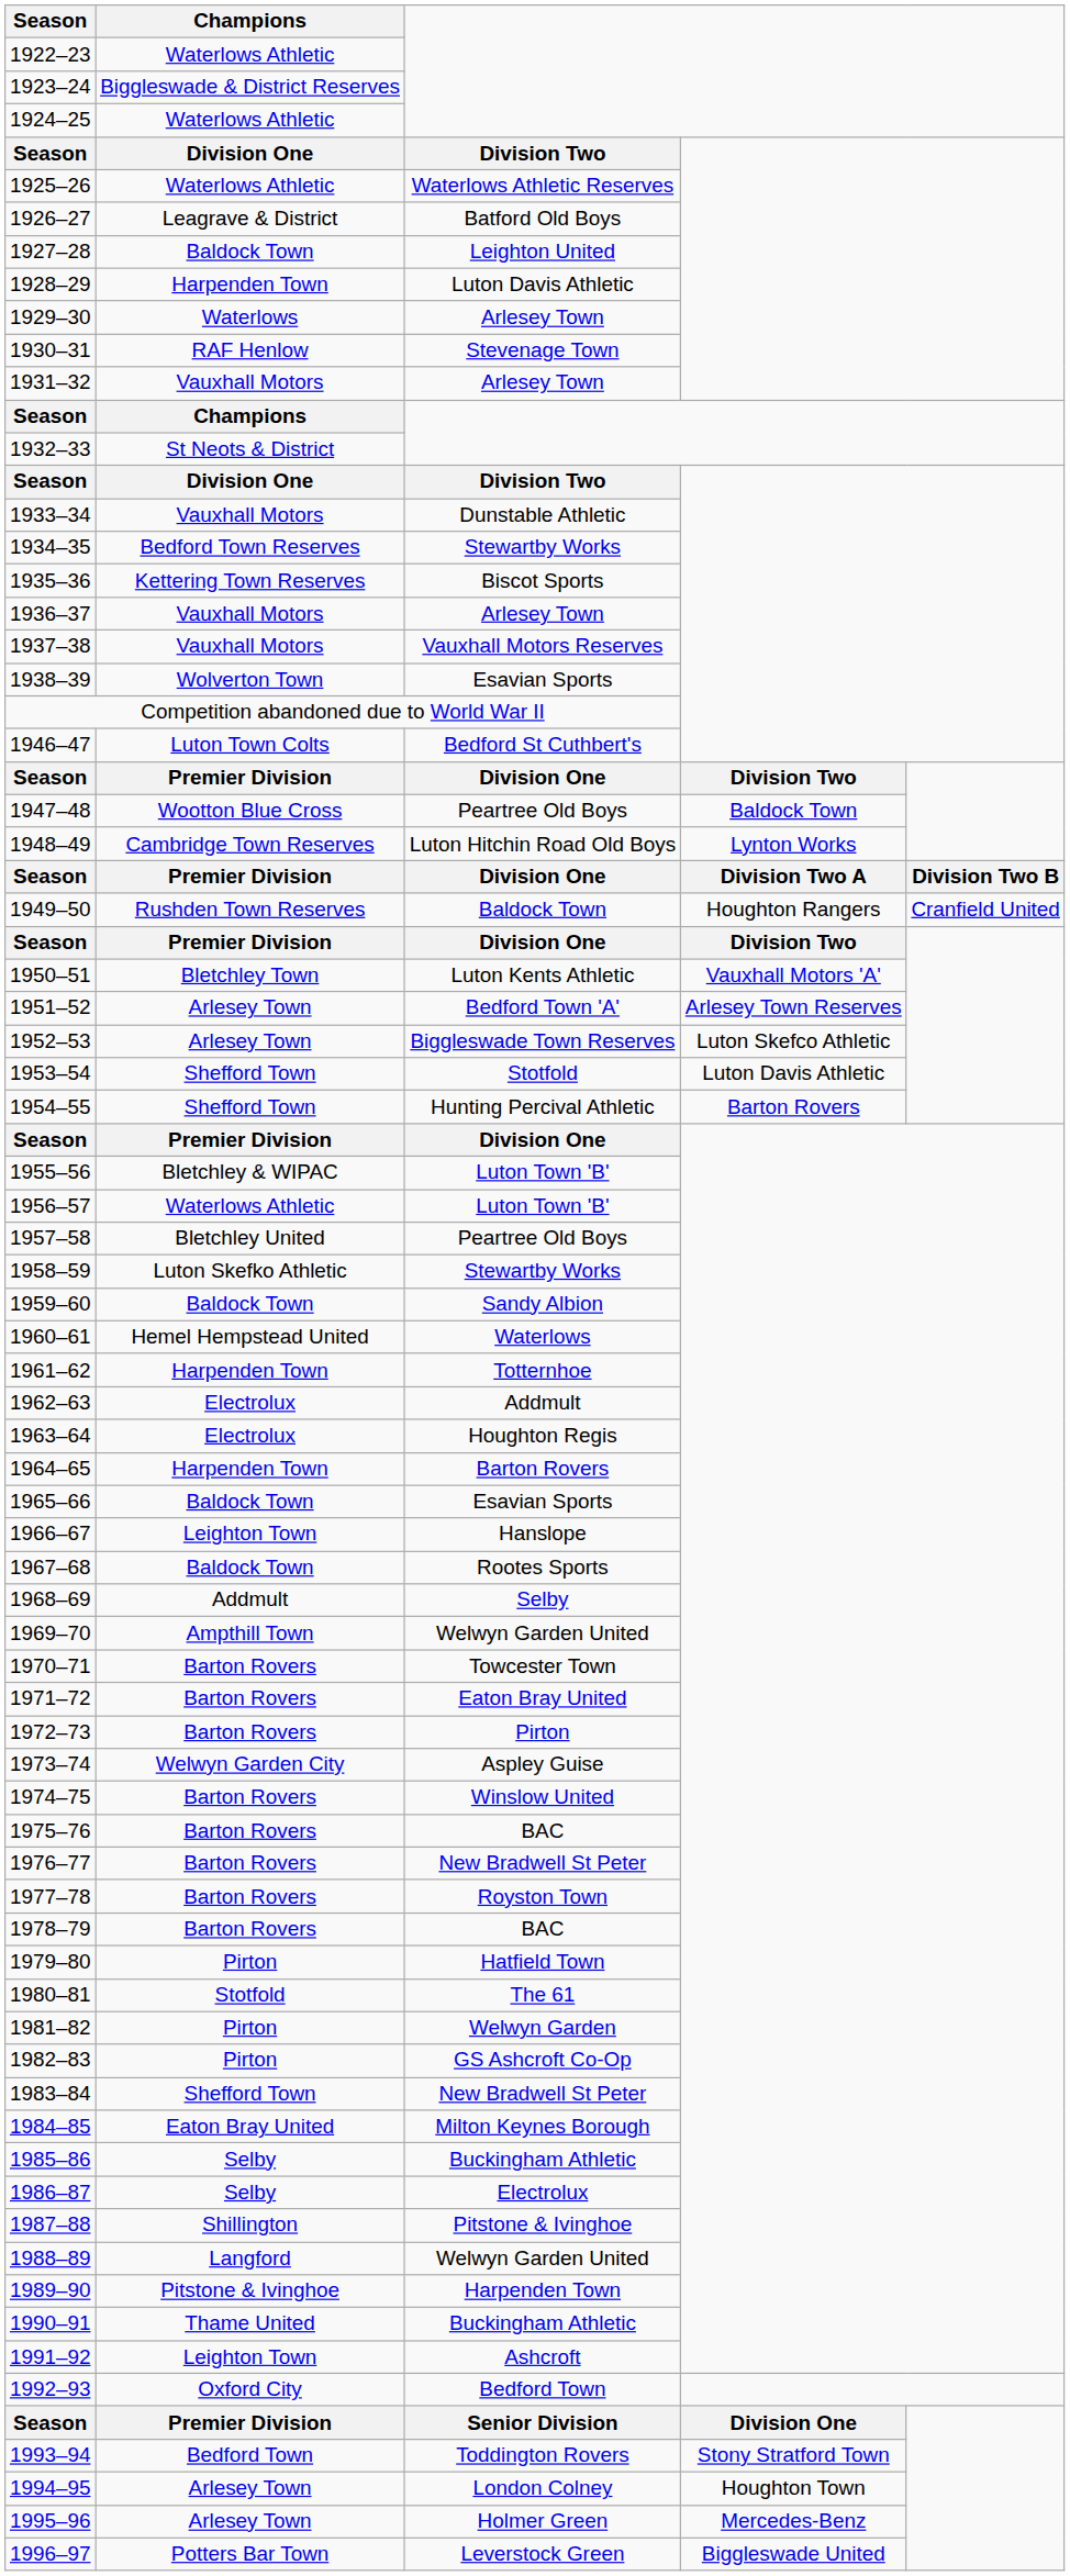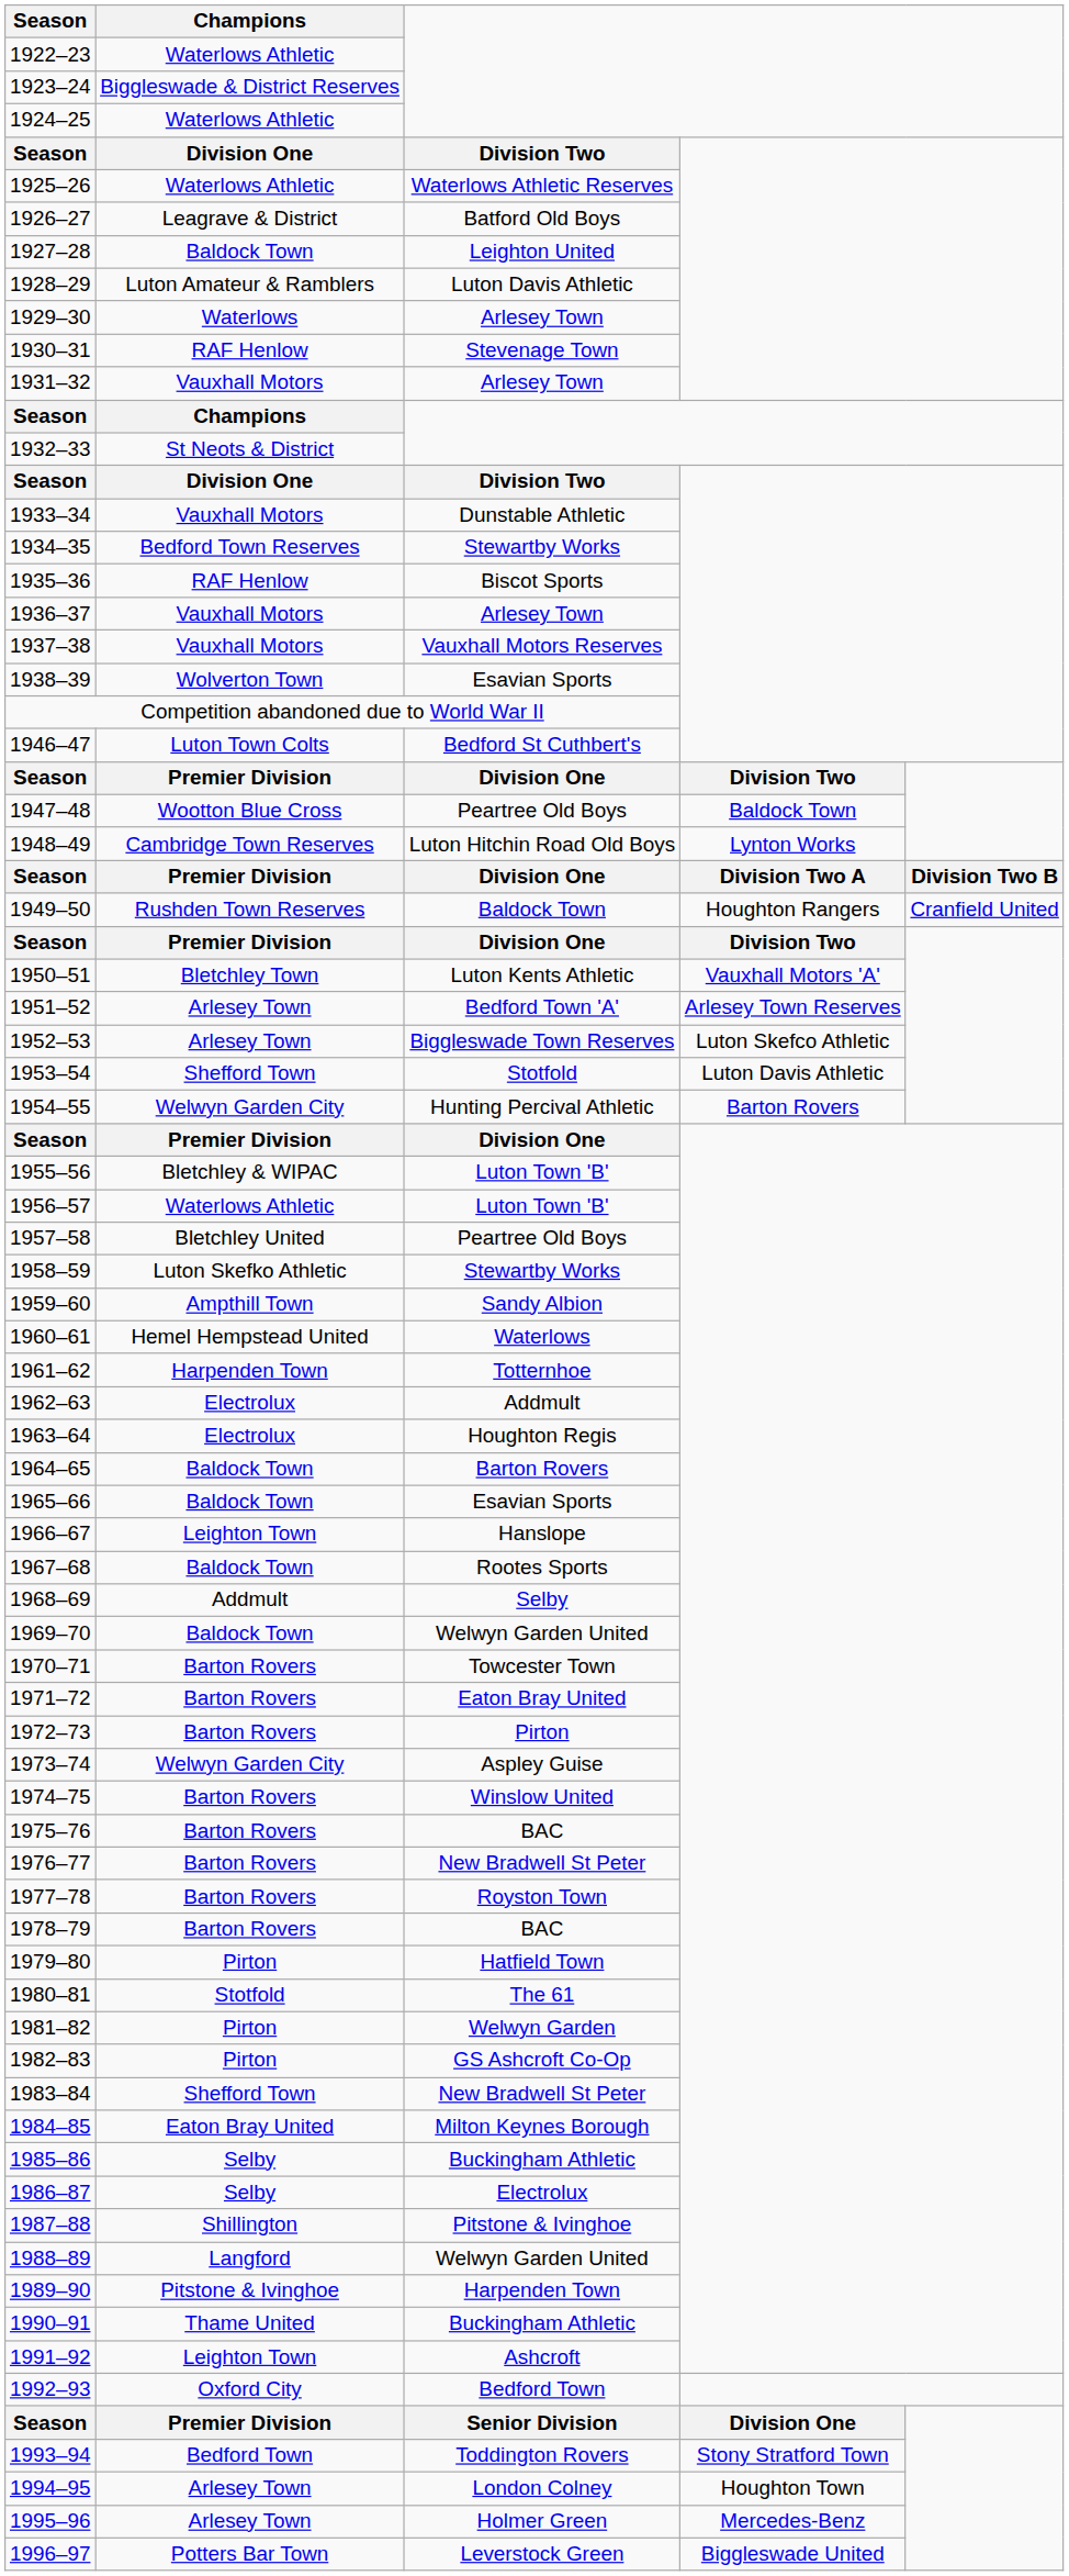 <table class=wikitable style=text-align:center>
 <tr>
 <th>Season</th>
 <th>Champions</th>
 <td colspan=3 rowspan=4></td>
 </tr>
 <tr>
 <td>1922–23</td>
 <td><a href='#'>Waterlows Athletic</a></td>
 </tr>
 <tr>
 <td>1923–24</td>
 <td><a href='#'>Biggleswade & District Reserves</a></td>
 </tr>
 <tr>
 <td>1924–25</td>
 <td><a href='#'>Waterlows Athletic</a></td>
 </tr>
 <tr>
 <th>Season</th>
 <th>Division One</th>
 <th>Division Two</th>
 <td colspan=2 rowspan=8></td>
 </tr>
 <tr>
 <td>1925–26</td>
 <td><a href='#'>Waterlows Athletic</a></td>
 <td><a href='#'>Waterlows Athletic Reserves</a></td>
 </tr>
 <tr>
 <td>1926–27</td>
 <td>Leagrave & District</td>
 <td>Batford Old Boys</td>
 </tr>
 <tr>
 <td>1927–28</td>
 <td><a href='#'>Baldock Town</a></td>
 <td><a href='#'>Leighton United</a></td>
 </tr>
 <tr>
 <td>1928–29</td>
-<td><a href='#'>Harpenden Town</a></td>
+<td>Luton Amateur & Ramblers</td>
 <td>Luton Davis Athletic</td>
 </tr>
 <tr>
 <td>1929–30</td>
 <td><a href='#'>Waterlows</a></td>
 <td><a href='#'>Arlesey Town</a></td>
 </tr>
 <tr>
 <td>1930–31</td>
 <td><a href='#'>RAF Henlow</a></td>
 <td><a href='#'>Stevenage Town</a></td>
 </tr>
 <tr>
 <td>1931–32</td>
 <td><a href='#'>Vauxhall Motors</a></td>
 <td><a href='#'>Arlesey Town</a></td>
 </tr>
 <tr>
 <th>Season</th>
 <th>Champions</th>
 <td colspan=3 rowspan=2></td>
 </tr>
 <tr>
 <td>1932–33</td>
 <td><a href='#'>St Neots & District</a></td>
 </tr>
 <tr>
 <th>Season</th>
 <th>Division One</th>
 <th>Division Two</th>
 <td colspan=2 rowspan=9></td>
 </tr>
 <tr>
 <td>1933–34</td>
 <td><a href='#'>Vauxhall Motors</a></td>
 <td>Dunstable Athletic</td>
 </tr>
 <tr>
 <td>1934–35</td>
 <td><a href='#'>Bedford Town Reserves</a></td>
 <td><a href='#'>Stewartby Works</a></td>
 </tr>
 <tr>
 <td>1935–36</td>
-<td><a href='#'>Kettering Town Reserves</a></td>
+<td><a href='#'>RAF Henlow</a></td>
 <td>Biscot Sports</td>
 </tr>
 <tr>
 <td>1936–37</td>
 <td><a href='#'>Vauxhall Motors</a></td>
 <td><a href='#'>Arlesey Town</a></td>
 </tr>
 <tr>
 <td>1937–38</td>
 <td><a href='#'>Vauxhall Motors</a></td>
 <td><a href='#'>Vauxhall Motors Reserves</a></td>
 </tr>
 <tr>
 <td>1938–39</td>
 <td><a href='#'>Wolverton Town</a></td>
 <td>Esavian Sports</td>
 </tr>
 <tr>
 <td colspan=3>Competition abandoned due to <a href='#'>World War II</a></td>
 </tr>
 <tr>
 <td>1946–47</td>
 <td><a href='#'>Luton Town Colts</a></td>
 <td><a href='#'>Bedford St Cuthbert's</a></td>
 </tr>
 <tr>
 <th>Season</th>
 <th>Premier Division</th>
 <th>Division One</th>
 <th>Division Two</th>
 <td rowspan=3></td>
 </tr>
 <tr>
 <td>1947–48</td>
 <td><a href='#'>Wootton Blue Cross</a></td>
 <td>Peartree Old Boys</td>
 <td><a href='#'>Baldock Town</a></td>
 </tr>
 <tr>
 <td>1948–49</td>
 <td><a href='#'>Cambridge Town Reserves</a></td>
 <td>Luton Hitchin Road Old Boys</td>
 <td><a href='#'>Lynton Works</a></td>
 </tr>
 <tr>
 <th>Season</th>
 <th>Premier Division</th>
 <th>Division One</th>
 <th>Division Two A</th>
 <th>Division Two B</th>
 </tr>
 <tr>
 <td>1949–50</td>
 <td><a href='#'>Rushden Town Reserves</a></td>
 <td><a href='#'>Baldock Town</a></td>
 <td>Houghton Rangers</td>
 <td><a href='#'>Cranfield United</a></td>
 </tr>
 <tr>
 <th>Season</th>
 <th>Premier Division</th>
 <th>Division One</th>
 <th>Division Two</th>
 <td rowspan=6></td>
 </tr>
 <tr>
 <td>1950–51</td>
 <td><a href='#'>Bletchley Town</a></td>
 <td>Luton Kents Athletic</td>
 <td><a href='#'>Vauxhall Motors 'A'</a></td>
 </tr>
 <tr>
 <td>1951–52</td>
 <td><a href='#'>Arlesey Town</a></td>
 <td><a href='#'>Bedford Town 'A'</a></td>
 <td><a href='#'>Arlesey Town Reserves</a></td>
 </tr>
 <tr>
 <td>1952–53</td>
 <td><a href='#'>Arlesey Town</a></td>
 <td><a href='#'>Biggleswade Town Reserves</a></td>
 <td>Luton Skefco Athletic</td>
 </tr>
 <tr>
 <td>1953–54</td>
 <td><a href='#'>Shefford Town</a></td>
 <td><a href='#'>Stotfold</a></td>
 <td>Luton Davis Athletic</td>
 </tr>
 <tr>
 <td>1954–55</td>
-<td><a href='#'>Shefford Town</a></td>
+<td><a href='#'>Welwyn Garden City</a></td>
 <td>Hunting Percival Athletic</td>
 <td><a href='#'>Barton Rovers</a></td>
 </tr>
 <tr>
 <th>Season</th>
 <th>Premier Division</th>
 <th>Division One</th>
 <td colspan=2 rowspan=38></td>
 </tr>
 <tr>
 <td>1955–56</td>
 <td>Bletchley & WIPAC</td>
 <td><a href='#'>Luton Town 'B'</a></td>
 </tr>
 <tr>
 <td>1956–57</td>
 <td><a href='#'>Waterlows Athletic</a></td>
 <td><a href='#'>Luton Town 'B'</a></td>
 </tr>
 <tr>
 <td>1957–58</td>
 <td>Bletchley United</td>
 <td>Peartree Old Boys</td>
 </tr>
 <tr>
 <td>1958–59</td>
 <td>Luton Skefko Athletic</td>
 <td><a href='#'>Stewartby Works</a></td>
 </tr>
 <tr>
 <td>1959–60</td>
-<td><a href='#'>Baldock Town</a></td>
+<td><a href='#'>Ampthill Town</a></td>
 <td><a href='#'>Sandy Albion</a></td>
 </tr>
 <tr>
 <td>1960–61</td>
 <td>Hemel Hempstead United</td>
 <td><a href='#'>Waterlows</a></td>
 </tr>
 <tr>
 <td>1961–62</td>
 <td><a href='#'>Harpenden Town</a></td>
 <td><a href='#'>Totternhoe</a></td>
 </tr>
 <tr>
 <td>1962–63</td>
 <td><a href='#'>Electrolux</a></td>
 <td>Addmult</td>
 </tr>
 <tr>
 <td>1963–64</td>
 <td><a href='#'>Electrolux</a></td>
 <td>Houghton Regis</td>
 </tr>
 <tr>
 <td>1964–65</td>
-<td><a href='#'>Harpenden Town</a></td>
+<td><a href='#'>Baldock Town</a></td>
 <td><a href='#'>Barton Rovers</a></td>
 </tr>
 <tr>
 <td>1965–66</td>
 <td><a href='#'>Baldock Town</a></td>
 <td>Esavian Sports</td>
 </tr>
 <tr>
 <td>1966–67</td>
 <td><a href='#'>Leighton Town</a></td>
 <td>Hanslope</td>
 </tr>
 <tr>
 <td>1967–68</td>
 <td><a href='#'>Baldock Town</a></td>
 <td>Rootes Sports</td>
 </tr>
 <tr>
 <td>1968–69</td>
 <td>Addmult</td>
 <td><a href='#'>Selby</a></td>
 </tr>
 <tr>
 <td>1969–70</td>
-<td><a href='#'>Ampthill Town</a></td>
+<td><a href='#'>Baldock Town</a></td>
 <td>Welwyn Garden United</td>
 </tr>
 <tr>
 <td>1970–71</td>
 <td><a href='#'>Barton Rovers</a></td>
 <td>Towcester Town</td>
 </tr>
 <tr>
 <td>1971–72</td>
 <td><a href='#'>Barton Rovers</a></td>
 <td><a href='#'>Eaton Bray United</a></td>
 </tr>
 <tr>
 <td>1972–73</td>
 <td><a href='#'>Barton Rovers</a></td>
 <td><a href='#'>Pirton</a></td>
 </tr>
 <tr>
 <td>1973–74</td>
 <td><a href='#'>Welwyn Garden City</a></td>
 <td>Aspley Guise</td>
 </tr>
 <tr>
 <td>1974–75</td>
 <td><a href='#'>Barton Rovers</a></td>
 <td><a href='#'>Winslow United</a></td>
 </tr>
 <tr>
 <td>1975–76</td>
 <td><a href='#'>Barton Rovers</a></td>
 <td>BAC</td>
 </tr>
 <tr>
 <td>1976–77</td>
 <td><a href='#'>Barton Rovers</a></td>
 <td><a href='#'>New Bradwell St Peter</a></td>
 </tr>
 <tr>
 <td>1977–78</td>
 <td><a href='#'>Barton Rovers</a></td>
 <td><a href='#'>Royston Town</a></td>
 </tr>
 <tr>
 <td>1978–79</td>
 <td><a href='#'>Barton Rovers</a></td>
 <td>BAC</td>
 </tr>
 <tr>
 <td>1979–80</td>
 <td><a href='#'>Pirton</a></td>
 <td><a href='#'>Hatfield Town</a></td>
 </tr>
 <tr>
 <td>1980–81</td>
 <td><a href='#'>Stotfold</a></td>
 <td><a href='#'>The 61</a></td>
 </tr>
 <tr>
 <td>1981–82</td>
 <td><a href='#'>Pirton</a></td>
 <td><a href='#'>Welwyn Garden</a></td>
 </tr>
 <tr>
 <td>1982–83</td>
 <td><a href='#'>Pirton</a></td>
 <td><a href='#'>GS Ashcroft Co-Op</a></td>
 </tr>
 <tr>
 <td>1983–84</td>
 <td><a href='#'>Shefford Town</a></td>
 <td><a href='#'>New Bradwell St Peter</a></td>
 </tr>
 <tr>
 <td><a href='#'>1984–85</a></td>
 <td><a href='#'>Eaton Bray United</a></td>
 <td><a href='#'>Milton Keynes Borough</a></td>
 </tr>
 <tr>
 <td><a href='#'>1985–86</a></td>
 <td><a href='#'>Selby</a></td>
 <td><a href='#'>Buckingham Athletic</a></td>
 </tr>
 <tr>
 <td><a href='#'>1986–87</a></td>
 <td><a href='#'>Selby</a></td>
 <td><a href='#'>Electrolux</a></td>
 </tr>
 <tr>
 <td><a href='#'>1987–88</a></td>
 <td><a href='#'>Shillington</a></td>
 <td><a href='#'>Pitstone & Ivinghoe</a></td>
 </tr>
 <tr>
 <td><a href='#'>1988–89</a></td>
 <td><a href='#'>Langford</a></td>
 <td>Welwyn Garden United</td>
 </tr>
 <tr>
 <td><a href='#'>1989–90</a></td>
 <td><a href='#'>Pitstone & Ivinghoe</a></td>
 <td><a href='#'>Harpenden Town</a></td>
 </tr>
 <tr>
 <td><a href='#'>1990–91</a></td>
 <td><a href='#'>Thame United</a></td>
 <td><a href='#'>Buckingham Athletic</a></td>
 </tr>
 <tr>
 <td><a href='#'>1991–92</a></td>
 <td><a href='#'>Leighton Town</a></td>
 <td><a href='#'>Ashcroft</a></td>
 </tr>
 <tr>
 <td><a href='#'>1992–93</a></td>
 <td><a href='#'>Oxford City</a></td>
 <td><a href='#'>Bedford Town</a></td>
 </tr>
 <tr>
 <th>Season</th>
 <th>Premier Division</th>
 <th>Senior Division</th>
 <th>Division One</th>
 <td rowspan=5></td>
 </tr>
 <tr>
 <td><a href='#'>1993–94</a></td>
 <td><a href='#'>Bedford Town</a></td>
 <td><a href='#'>Toddington Rovers</a></td>
 <td><a href='#'>Stony Stratford Town</a></td>
 </tr>
 <tr>
 <td><a href='#'>1994–95</a></td>
 <td><a href='#'>Arlesey Town</a></td>
 <td><a href='#'>London Colney</a></td>
 <td>Houghton Town</td>
 </tr>
 <tr>
 <td><a href='#'>1995–96</a></td>
 <td><a href='#'>Arlesey Town</a></td>
 <td><a href='#'>Holmer Green</a></td>
 <td><a href='#'>Mercedes-Benz</a></td>
 </tr>
 <tr>
 <td><a href='#'>1996–97</a></td>
 <td><a href='#'>Potters Bar Town</a></td>
 <td><a href='#'>Leverstock Green</a></td>
 <td><a href='#'>Biggleswade United</a></td>
 </tr>
 </table>
